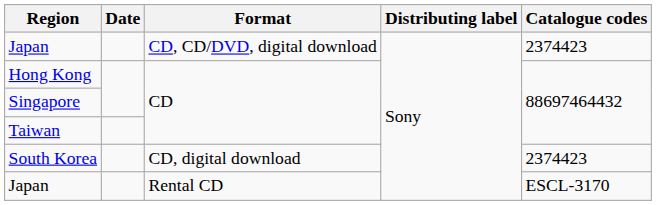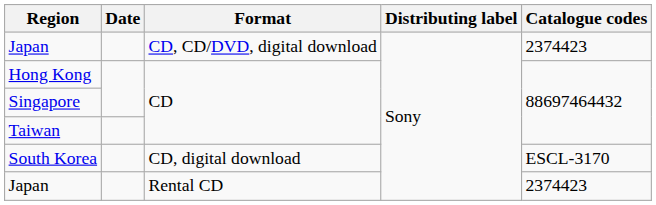 <table class="wikitable">
 <tr>
 <th>Region</th>
 <th>Date</th>
 <th>Format</th>
 <th>Distributing label</th>
 <th>Catalogue codes</th>
 </tr>
 <tr>
 <td><a href='#'>Japan</a></td>
 <td></td>
 <td><a href='#'>CD</a>, CD/<a href='#'>DVD</a>, digital download</td>
 <td rowspan=6>Sony</td>
 <td>2374423</td>
 </tr>
 <tr>
 <td><a href='#'>Hong Kong</a></td>
 <td rowspan=2></td>
 <td rowspan=3>CD</td>
 <td rowspan=3>88697464432</td>
 </tr>
 <tr>
 <td><a href='#'>Singapore</a></td>
 </tr>
 <tr>
 <td><a href='#'>Taiwan</a></td>
 <td></td>
 </tr>
 <tr>
 <td><a href='#'>South Korea</a></td>
 <td></td>
 <td>CD, digital download</td>
-<td>2374423</td>
+<td>ESCL-3170</td>
 </tr>
 <tr>
 <td>Japan</td>
 <td></td>
 <td>Rental CD</td>
-<td>ESCL-3170</td>
+<td>2374423</td>
 </tr>
 </table>
